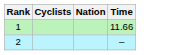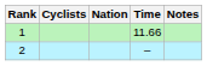 <table class="wikitable sortable" style="text-align:center">
 <tr>
 <th>Rank</th>
 <th>Cyclists</th>
 <th>Nation</th>
 <th>Time</th>
+<th>Notes</th>
 </tr>
 <tr bgcolor=bbf3bb>
 <td>1</td>
 <td align=left></td>
 <td align=left></td>
 <td>11.66</td>
+<td></td>
 </tr>
 <tr bgcolor=bbf3ff>
 <td>2</td>
 <td align=left></td>
 <td align=left></td>
 <td>–</td>
+<td></td>
 </tr>
 </table>
